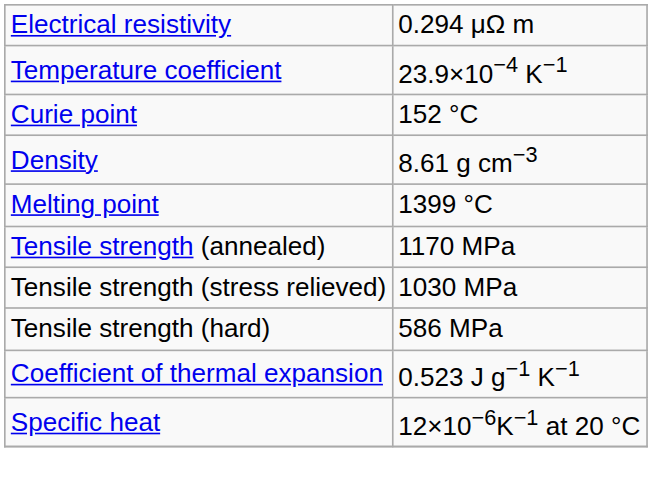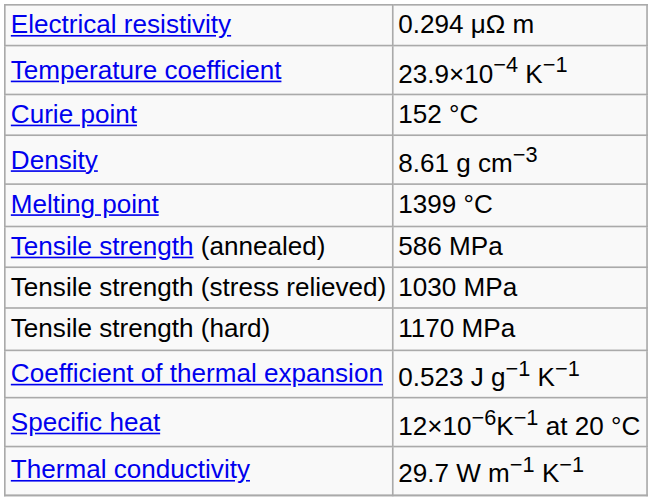 <table class="wikitable">
 <tr>
 <td><a href='#'>Electrical resistivity</a></td>
 <td>0.294 μΩ m</td>
 </tr>
 <tr>
 <td><a href='#'>Temperature coefficient</a></td>
 <td>23.9×10<sup>−4</sup> K<sup>−1</sup></td>
 </tr>
 <tr>
 <td><a href='#'>Curie point</a></td>
 <td>152 °C</td>
 </tr>
 <tr>
 <td><a href='#'>Density</a></td>
 <td>8.61 g cm<sup>−3</sup></td>
 </tr>
 <tr>
 <td><a href='#'>Melting point</a></td>
 <td>1399 °C</td>
 </tr>
 <tr>
 <td><a href='#'>Tensile strength</a> (annealed)</td>
-<td>1170 MPa</td>
+<td>586 MPa</td>
 </tr>
 <tr>
 <td>Tensile strength (stress relieved)</td>
 <td>1030 MPa</td>
 </tr>
 <tr>
 <td>Tensile strength (hard)</td>
-<td>586 MPa</td>
+<td>1170 MPa</td>
 </tr>
 <tr>
 <td><a href='#'>Coefficient of thermal expansion</a></td>
 <td>0.523 J g<sup>−1</sup> K<sup>−1</sup> </td>
 </tr>
 <tr>
 <td><a href='#'>Specific heat</a></td>
 <td>12×10<sup>−6</sup>K<sup>−1</sup> at 20 °C</td>
 </tr>
 <tr>
+<td><a href='#'>Thermal conductivity</a></td>
+<td>29.7 W m<sup>−1</sup> K<sup>−1</sup> </td>
+</tr>
+<tr>
 </tr>
 </table>
